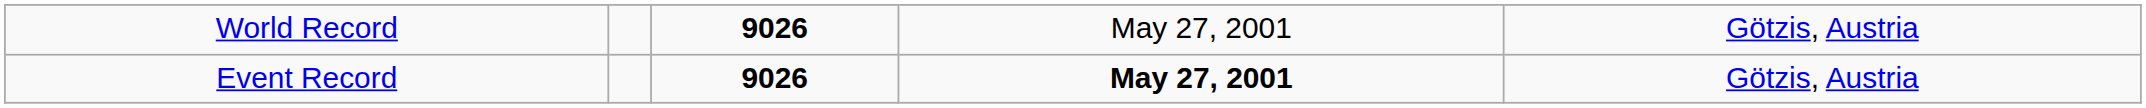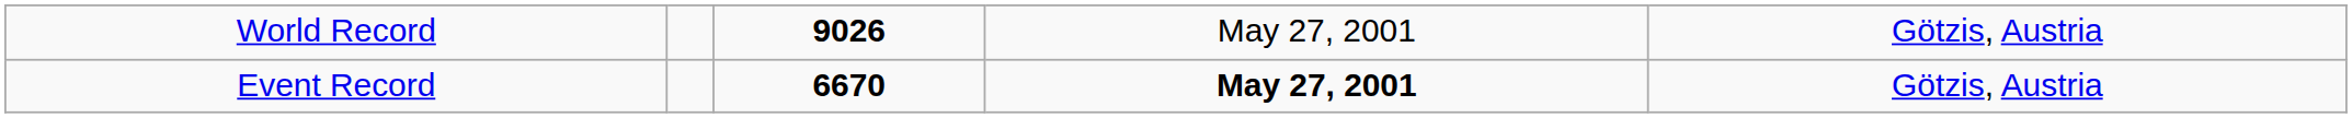 <table width="95%" class="wikitable" style=" text-align:center; font-size:105%;">
 <tr>
 <td><a href='#'>World Record</a></td>
 <td></td>
 <td><strong>9026 </strong></td>
 <td>May 27, 2001</td>
 <td> <a href='#'>Götzis</a>, <a href='#'>Austria</a></td>
 </tr>
 <tr>
 <td><a href='#'>Event Record</a></td>
 <td></td>
-<td><strong>9026 </strong></td>
+<td><strong>6670 </strong></td>
 <td><strong>May 27, 2001</strong></td>
 <td> <a href='#'>Götzis</a>, <a href='#'>Austria</a></td>
 </tr>
 </table>
